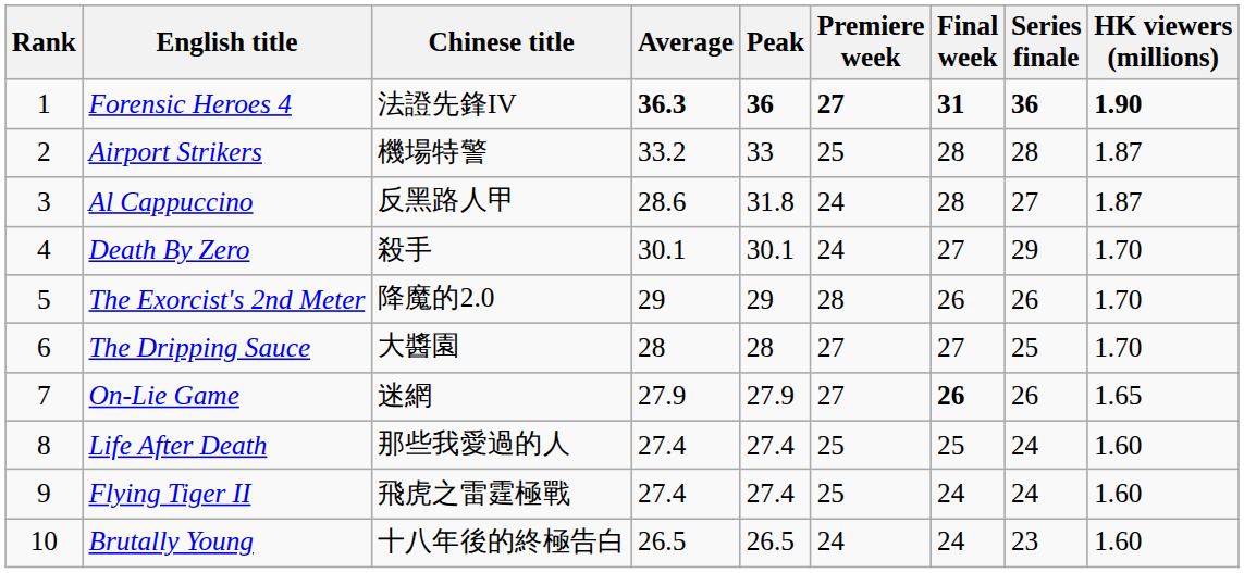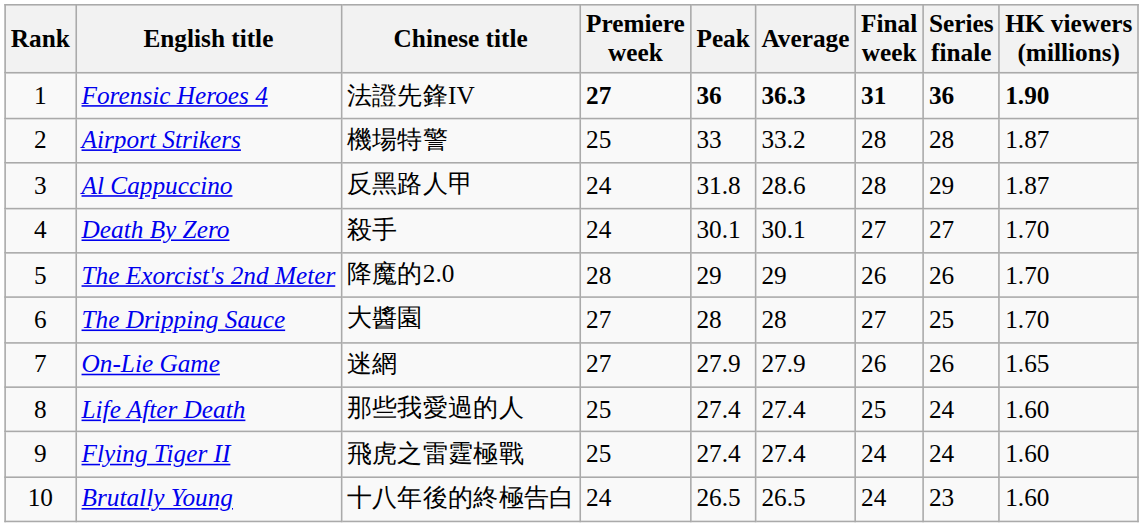 <table class="wikitable sortable" style="margin:auto; margin:auto;">
 <tr>
 <th>Rank</th>
 <th>English title</th>
 <th>Chinese title</th>
+<th>Premiere<br>week</th>
+<th>Peak</th>
 <th>Average</th>
-<th>Peak</th>
-<th>Premiere<br>week</th>
 <th>Final<br>week</th>
 <th>Series<br>finale</th>
 <th>HK viewers<br>(millions)</th>
 </tr>
 <tr>
 <td style="text-align:center;">1</td>
 <td><em><a href='#'>Forensic Heroes 4</a></em></td>
 <td>法證先鋒IV</td>
+<td><strong>27</strong></td>
+<td><strong>36</strong></td>
 <td><strong>36.3</strong></td>
-<td><strong>36</strong></td>
-<td><strong>27</strong></td>
 <td><strong>31</strong></td>
 <td><strong>36</strong></td>
 <td><strong>1.90</strong></td>
 </tr>
 <tr>
 <td style="text-align:center;">2</td>
 <td><em><a href='#'>Airport Strikers</a></em></td>
 <td>機場特警</td>
+<td>25</td>
+<td>33</td>
 <td>33.2</td>
-<td>33</td>
-<td>25</td>
 <td>28</td>
 <td>28</td>
 <td>1.87</td>
 </tr>
 <tr>
 <td style="text-align:center;">3</td>
 <td><em><a href='#'>Al Cappuccino</a></em></td>
 <td>反黑路人甲</td>
+<td>24</td>
+<td>31.8</td>
 <td>28.6</td>
-<td>31.8</td>
-<td>24</td>
 <td>28</td>
-<td>27</td>
+<td>29</td>
 <td>1.87</td>
 </tr>
 <tr>
 <td style="text-align:center;">4</td>
 <td><em><a href='#'>Death By Zero</a></em></td>
 <td>殺手</td>
+<td>24</td>
 <td>30.1</td>
 <td>30.1</td>
-<td>24</td>
 <td>27</td>
-<td>29</td>
+<td>27</td>
 <td>1.70</td>
 </tr>
 <tr>
 <td style="text-align:center;">5</td>
 <td><em><a href='#'>The Exorcist's 2nd Meter</a></em></td>
 <td>降魔的2.0</td>
+<td>28</td>
 <td>29</td>
 <td>29</td>
-<td>28</td>
 <td>26</td>
 <td>26</td>
 <td>1.70</td>
 </tr>
 <tr>
 <td style="text-align:center;">6</td>
 <td><em><a href='#'>The Dripping Sauce</a></em></td>
 <td>大醬園</td>
+<td>27</td>
 <td>28</td>
 <td>28</td>
-<td>27</td>
 <td>27</td>
 <td>25</td>
 <td>1.70</td>
 </tr>
 <tr>
 <td style="text-align:center;">7</td>
 <td><em><a href='#'>On-Lie Game</a></em></td>
 <td>迷網</td>
+<td>27</td>
 <td>27.9</td>
 <td>27.9</td>
-<td>27</td>
-<td><strong>26</strong></td>
+<td>26</td>
 <td>26</td>
 <td>1.65</td>
 </tr>
 <tr>
 <td style="text-align:center;">8</td>
 <td><em> <a href='#'>Life After Death</a></em></td>
 <td>那些我愛過的人</td>
+<td>25</td>
 <td>27.4</td>
 <td>27.4</td>
-<td>25</td>
 <td>25</td>
 <td>24</td>
 <td>1.60</td>
 </tr>
 <tr>
 <td style="text-align:center;">9</td>
 <td><em> <a href='#'>Flying Tiger II</a></em></td>
 <td>飛虎之雷霆極戰</td>
+<td>25</td>
 <td>27.4</td>
 <td>27.4</td>
-<td>25</td>
 <td>24</td>
 <td>24</td>
 <td>1.60</td>
 </tr>
 <tr>
 <td style="text-align:center;">10</td>
 <td><em><a href='#'>Brutally Young</a></em></td>
 <td>十八年後的終極告白</td>
+<td>24</td>
 <td>26.5</td>
 <td>26.5</td>
-<td>24</td>
 <td>24</td>
 <td>23</td>
 <td>1.60</td>
 </tr>
 </table>
